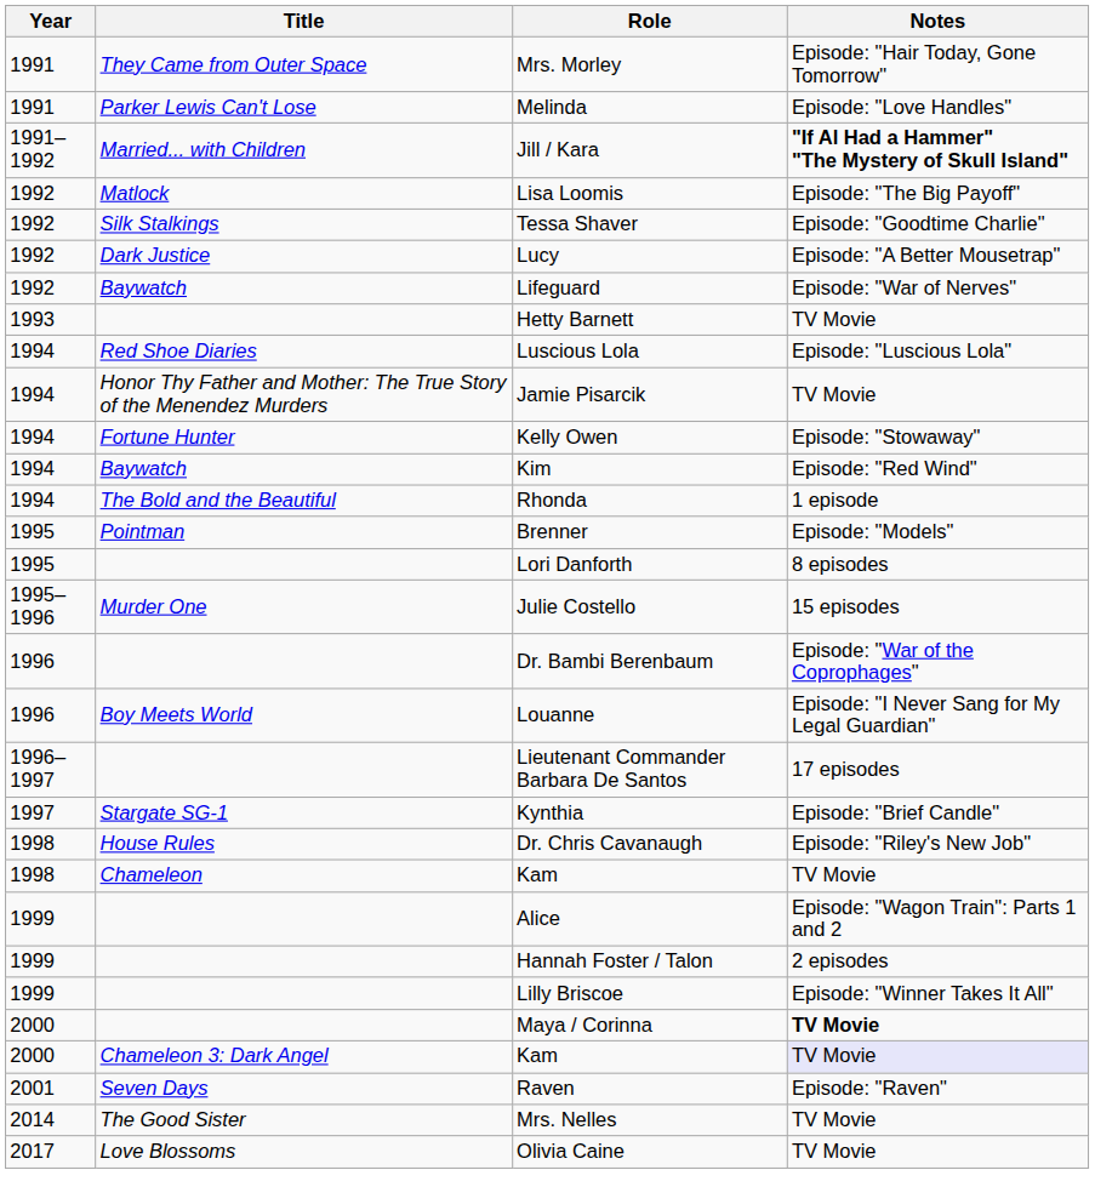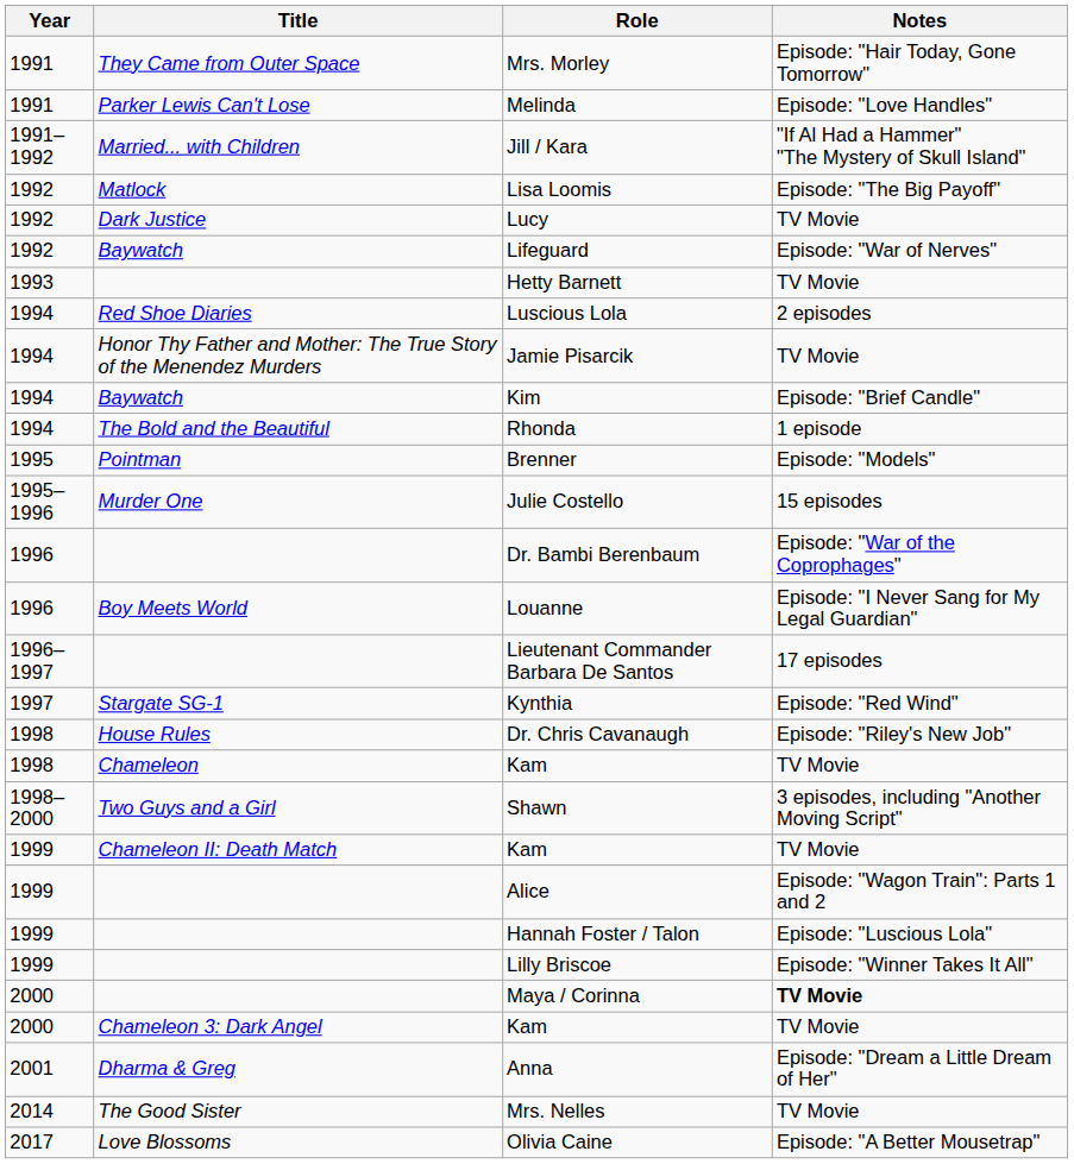 <table class="wikitable sortable">
 <tr>
 <th>Year</th>
 <th>Title</th>
 <th>Role</th>
 <th class="unsortable">Notes</th>
 </tr>
 <tr>
 <td>1991</td>
 <td><em><a href='#'>They Came from Outer Space</a></em></td>
 <td>Mrs. Morley</td>
 <td>Episode: "Hair Today, Gone Tomorrow"</td>
 </tr>
 <tr>
 <td>1991</td>
 <td><em><a href='#'>Parker Lewis Can't Lose</a></em></td>
 <td>Melinda</td>
 <td>Episode: "Love Handles"</td>
 </tr>
 <tr>
 <td>1991–1992</td>
 <td><em><a href='#'>Married... with Children</a></em></td>
 <td>Jill / Kara</td>
-<td><strong>"If Al Had a Hammer"<br>"The Mystery of Skull Island"</strong></td>
+<td>"If Al Had a Hammer"<br>"The Mystery of Skull Island"</td>
 </tr>
 <tr>
 <td>1992</td>
 <td><em><a href='#'>Matlock</a></em></td>
 <td>Lisa Loomis</td>
 <td>Episode: "The Big Payoff"</td>
 </tr>
 <tr>
 <td>1992</td>
-<td><em><a href='#'>Silk Stalkings</a></em></td>
-<td>Tessa Shaver</td>
-<td>Episode: "Goodtime Charlie"</td>
-</tr>
-<tr>
-<td>1992</td>
 <td><em><a href='#'>Dark Justice</a></em></td>
 <td>Lucy</td>
-<td>Episode: "A Better Mousetrap"</td>
+<td>TV Movie</td>
 </tr>
 <tr>
 <td>1992</td>
 <td><em><a href='#'>Baywatch</a></em></td>
 <td>Lifeguard</td>
 <td>Episode: "War of Nerves"</td>
 </tr>
 <tr>
 <td>1993</td>
 <td><em></em></td>
 <td>Hetty Barnett</td>
 <td>TV Movie</td>
 </tr>
 <tr>
 <td>1994</td>
 <td><em><a href='#'>Red Shoe Diaries</a></em></td>
 <td>Luscious Lola</td>
-<td>Episode: "Luscious Lola"</td>
+<td>2 episodes</td>
 </tr>
 <tr>
 <td>1994</td>
 <td><em>Honor Thy Father and Mother: The True Story of the Menendez Murders</em></td>
 <td>Jamie Pisarcik</td>
 <td>TV Movie</td>
 </tr>
 <tr>
 <td>1994</td>
-<td><em><a href='#'>Fortune Hunter</a></em></td>
-<td>Kelly Owen</td>
-<td>Episode: "Stowaway"</td>
-</tr>
-<tr>
-<td>1994</td>
 <td><em><a href='#'>Baywatch</a></em></td>
 <td>Kim</td>
-<td>Episode: "Red Wind"</td>
+<td>Episode: "Brief Candle"</td>
 </tr>
 <tr>
 <td>1994</td>
 <td><em><a href='#'>The Bold and the Beautiful</a></em></td>
 <td>Rhonda</td>
 <td>1 episode</td>
 </tr>
 <tr>
 <td>1995</td>
 <td><em><a href='#'>Pointman</a></em></td>
 <td>Brenner</td>
 <td>Episode: "Models"</td>
-</tr>
-<tr>
-<td>1995</td>
-<td><em></em></td>
-<td>Lori Danforth</td>
-<td>8 episodes</td>
 </tr>
 <tr>
 <td>1995–1996</td>
 <td><em><a href='#'>Murder One</a></em></td>
 <td>Julie Costello</td>
 <td>15 episodes</td>
 </tr>
 <tr>
 <td>1996</td>
 <td><em></em></td>
 <td>Dr. Bambi Berenbaum</td>
 <td>Episode: "<a href='#'>War of the Coprophages</a>"</td>
 </tr>
 <tr>
 <td>1996</td>
 <td><em><a href='#'>Boy Meets World</a></em></td>
 <td>Louanne</td>
 <td>Episode: "I Never Sang for My Legal Guardian"</td>
 </tr>
 <tr>
 <td>1996–1997</td>
 <td><em></em></td>
 <td>Lieutenant Commander Barbara De Santos</td>
 <td>17 episodes</td>
 </tr>
 <tr>
 <td>1997</td>
 <td><em><a href='#'>Stargate SG-1</a></em></td>
 <td>Kynthia</td>
-<td>Episode: "Brief Candle"</td>
+<td>Episode: "Red Wind"</td>
 </tr>
 <tr>
 <td>1998</td>
 <td><em><a href='#'>House Rules</a></em></td>
 <td>Dr. Chris Cavanaugh</td>
 <td>Episode: "Riley's New Job"</td>
 </tr>
 <tr>
 <td>1998</td>
 <td><em><a href='#'>Chameleon</a></em></td>
 <td>Kam</td>
 <td>TV Movie</td>
 </tr>
 <tr>
+<td>1998–2000</td>
+<td><em><a href='#'>Two Guys and a Girl</a></em></td>
+<td>Shawn</td>
+<td>3 episodes, including "Another Moving Script"</td>
+</tr>
+<tr>
+<td>1999</td>
+<td><em><a href='#'>Chameleon II: Death Match</a></em></td>
+<td>Kam</td>
+<td>TV Movie</td>
+</tr>
+<tr>
 <td>1999</td>
 <td><em></em></td>
 <td>Alice</td>
 <td>Episode: "Wagon Train": Parts 1 and 2</td>
 </tr>
 <tr>
 <td>1999</td>
 <td><em></em></td>
 <td>Hannah Foster / Talon</td>
-<td>2 episodes</td>
+<td>Episode: "Luscious Lola"</td>
 </tr>
 <tr>
 <td>1999</td>
 <td><em></em></td>
 <td>Lilly Briscoe</td>
 <td>Episode: "Winner Takes It All"</td>
 </tr>
 <tr>
 <td>2000</td>
 <td><em></em></td>
 <td>Maya / Corinna</td>
 <td><strong>TV Movie</strong></td>
 </tr>
 <tr>
 <td>2000</td>
 <td><em><a href='#'>Chameleon 3: Dark Angel</a></em></td>
 <td>Kam</td>
-<td style="background: lavender;">TV Movie</td>
+<td>TV Movie</td>
 </tr>
 <tr>
 <td>2001</td>
-<td><em><a href='#'>Seven Days</a></em></td>
-<td>Raven</td>
-<td>Episode: "Raven"</td>
+<td><em><a href='#'>Dharma & Greg</a></em></td>
+<td>Anna</td>
+<td>Episode: "Dream a Little Dream of Her"</td>
 </tr>
 <tr>
 <td>2014</td>
 <td><em>The Good Sister</em></td>
 <td>Mrs. Nelles</td>
 <td>TV Movie</td>
 </tr>
 <tr>
 <td>2017</td>
 <td><em>Love Blossoms</em></td>
 <td>Olivia Caine</td>
-<td>TV Movie</td>
+<td>Episode: "A Better Mousetrap"</td>
 </tr>
 </table>
